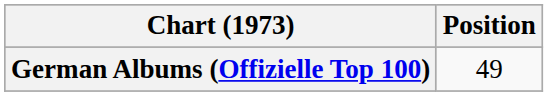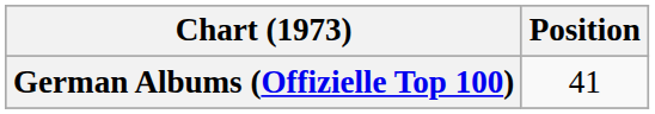 <table class="wikitable plainrowheaders" style="text-align:center">
 <tr>
 <th scope="col">Chart (1973)</th>
 <th scope="col">Position</th>
 </tr>
 <tr>
 <th scope="row">German Albums (<a href='#'>Offizielle Top 100</a>)</th>
-<td>49</td>
+<td>41</td>
 </tr>
 </table>
